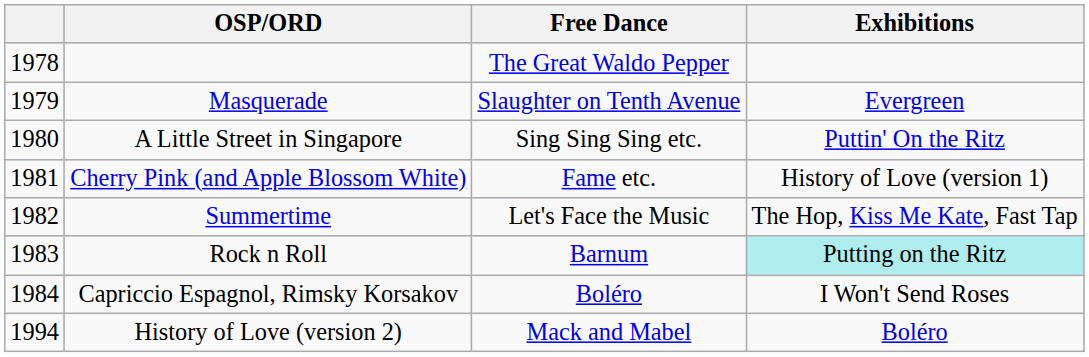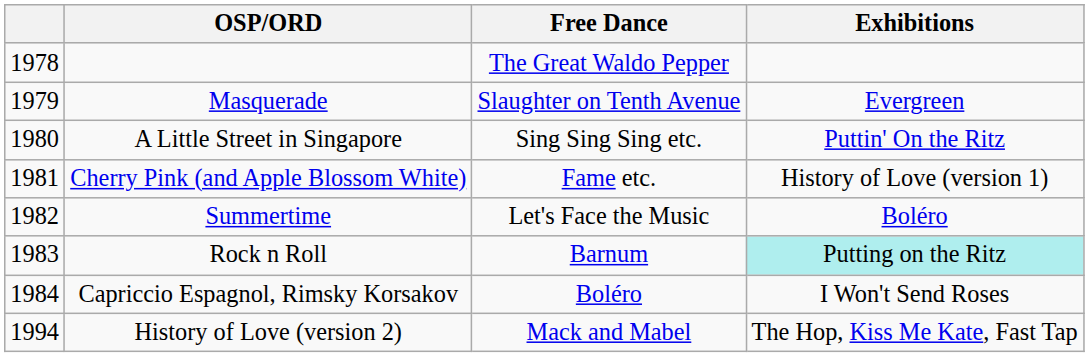 <table class="wikitable" style="text-align: center;">
 <tr>
 <th></th>
 <th>OSP/ORD</th>
 <th>Free Dance</th>
 <th>Exhibitions</th>
 </tr>
 <tr>
 <td>1978</td>
 <td></td>
 <td><a href='#'>The Great Waldo Pepper</a></td>
 <td></td>
 </tr>
 <tr>
 <td>1979</td>
 <td><a href='#'>Masquerade</a></td>
 <td><a href='#'>Slaughter on Tenth Avenue</a></td>
 <td><a href='#'>Evergreen</a></td>
 </tr>
 <tr>
 <td>1980</td>
 <td>A Little Street in Singapore</td>
 <td>Sing Sing Sing etc.</td>
 <td><a href='#'>Puttin' On the Ritz</a></td>
 </tr>
 <tr>
 <td>1981</td>
 <td><a href='#'>Cherry Pink (and Apple Blossom White)</a></td>
 <td><a href='#'>Fame</a> etc.</td>
 <td>History of Love (version 1)</td>
 </tr>
 <tr>
 <td>1982</td>
 <td><a href='#'>Summertime</a></td>
 <td>Let's Face the Music</td>
-<td>The Hop, <a href='#'>Kiss Me Kate</a>, Fast Tap</td>
+<td><a href='#'>Boléro</a></td>
 </tr>
 <tr>
 <td>1983</td>
 <td>Rock n Roll</td>
 <td><a href='#'>Barnum</a></td>
 <td style="background: paleturquoise;">Putting on the Ritz</td>
 </tr>
 <tr>
 <td>1984</td>
 <td>Capriccio Espagnol, Rimsky Korsakov</td>
 <td><a href='#'>Boléro</a></td>
 <td>I Won't Send Roses</td>
 </tr>
 <tr>
 <td>1994</td>
 <td>History of Love (version 2)</td>
 <td><a href='#'>Mack and Mabel</a></td>
-<td><a href='#'>Boléro</a></td>
+<td>The Hop, <a href='#'>Kiss Me Kate</a>, Fast Tap</td>
 </tr>
 </table>
